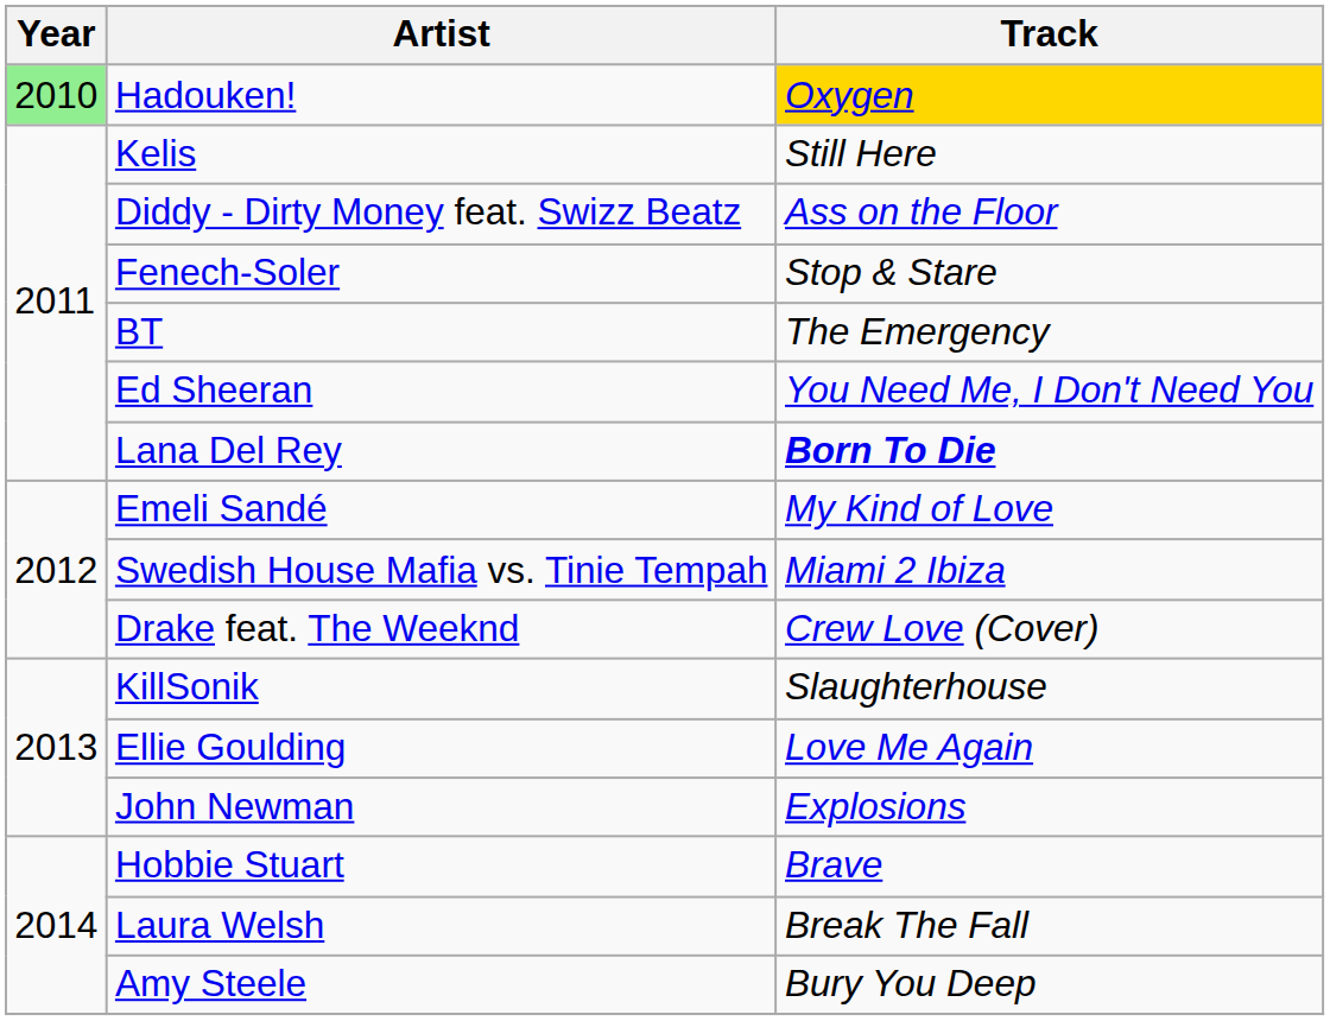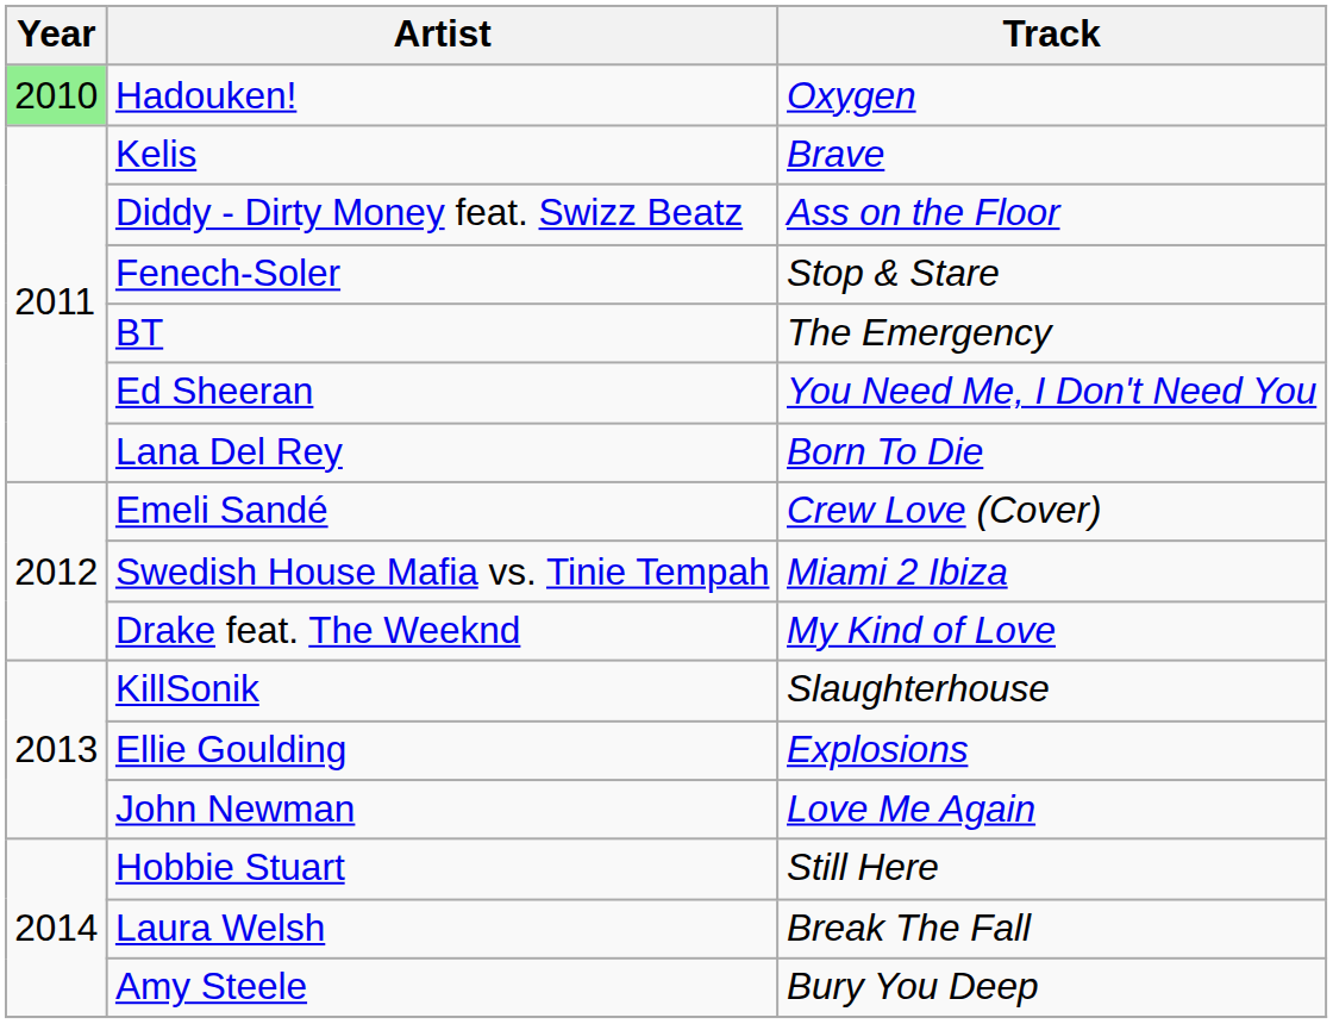 <table class="wikitable">
 <tr>
 <th>Year</th>
 <th>Artist</th>
 <th>Track</th>
 </tr>
 <tr>
 <td style="background: lightgreen;">2010</td>
 <td><a href='#'>Hadouken!</a></td>
-<td style="background: gold;"><em><a href='#'>Oxygen</a></em></td>
+<td><em><a href='#'>Oxygen</a></em></td>
 </tr>
 <tr>
 <td rowspan=6>2011</td>
 <td><a href='#'>Kelis</a></td>
-<td><em>Still Here</em></td>
+<td><em><a href='#'>Brave</a></em></td>
 </tr>
 <tr>
 <td><a href='#'>Diddy - Dirty Money</a> feat. <a href='#'>Swizz Beatz</a></td>
 <td><em><a href='#'>Ass on the Floor</a></em></td>
 </tr>
 <tr>
 <td><a href='#'>Fenech-Soler</a></td>
 <td><em>Stop & Stare</em></td>
 </tr>
 <tr>
 <td><a href='#'>BT</a></td>
 <td><em>The Emergency</em></td>
 </tr>
 <tr>
 <td><a href='#'>Ed Sheeran</a></td>
 <td><em><a href='#'>You Need Me, I Don't Need You</a></em></td>
 </tr>
 <tr>
 <td><a href='#'>Lana Del Rey</a></td>
-<td><strong><em><a href='#'>Born To Die</a></em></strong></td>
+<td><em><a href='#'>Born To Die</a></em></td>
 </tr>
 <tr>
 <td rowspan=3>2012</td>
 <td><a href='#'>Emeli Sandé</a></td>
-<td><em><a href='#'>My Kind of Love</a></em></td>
+<td><em><a href='#'>Crew Love</a> (Cover)</em></td>
 </tr>
 <tr>
 <td><a href='#'>Swedish House Mafia</a> vs. <a href='#'>Tinie Tempah</a></td>
 <td><em><a href='#'>Miami 2 Ibiza</a></em></td>
 </tr>
 <tr>
 <td><a href='#'>Drake</a> feat. <a href='#'>The Weeknd</a></td>
-<td><em><a href='#'>Crew Love</a> (Cover)</em></td>
+<td><em><a href='#'>My Kind of Love</a></em></td>
 </tr>
 <tr>
 <td rowspan=3>2013</td>
 <td><a href='#'>KillSonik</a></td>
 <td><em>Slaughterhouse</em></td>
 </tr>
 <tr>
 <td><a href='#'>Ellie Goulding</a></td>
-<td><em><a href='#'>Love Me Again</a></em></td>
+<td><em><a href='#'>Explosions</a></em></td>
 </tr>
 <tr>
 <td><a href='#'>John Newman</a></td>
-<td><em><a href='#'>Explosions</a></em></td>
+<td><em><a href='#'>Love Me Again</a></em></td>
 </tr>
 <tr>
 <td rowspan=3>2014</td>
 <td><a href='#'>Hobbie Stuart</a></td>
-<td><em><a href='#'>Brave</a></em></td>
+<td><em>Still Here</em></td>
 </tr>
 <tr>
 <td><a href='#'>Laura Welsh</a></td>
 <td><em>Break The Fall</em></td>
 </tr>
 <tr>
 <td><a href='#'>Amy Steele</a></td>
 <td><em>Bury You Deep</em></td>
 </tr>
 <tr>
 </tr>
 </table>
